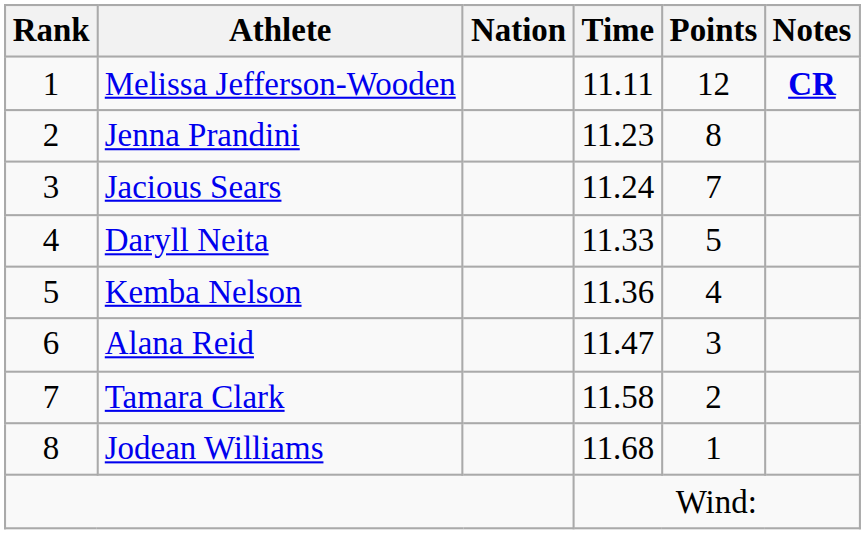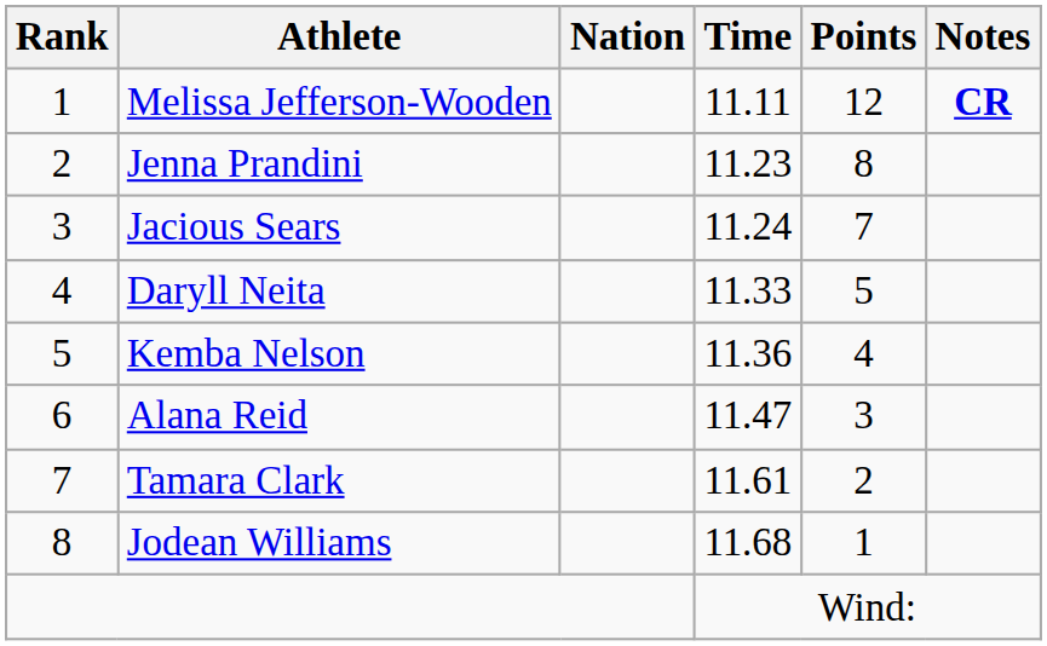 <table class="wikitable mw-datatable sortable" style="text-align:center;">
 <tr>
 <th scope="col" style="width: 10px;">Rank</th>
 <th scope="col">Athlete</th>
 <th scope="col">Nation</th>
 <th scope="col">Time</th>
 <th scope="col">Points</th>
 <th scope="col">Notes</th>
 </tr>
 <tr>
 <td>1</td>
 <td align="left"><a href='#'>Melissa Jefferson-Wooden</a> </td>
 <td align="left"></td>
 <td>11.11</td>
 <td>12</td>
 <td><strong><a href='#'>CR</a></strong></td>
 </tr>
 <tr>
 <td>2</td>
 <td align="left"><a href='#'>Jenna Prandini</a> </td>
 <td align="left"></td>
 <td>11.23</td>
 <td>8</td>
 <td></td>
 </tr>
 <tr>
 <td>3</td>
 <td align="left"><a href='#'>Jacious Sears</a> </td>
 <td align="left"></td>
 <td>11.24</td>
 <td>7</td>
 <td></td>
 </tr>
 <tr>
 <td>4</td>
 <td align="left"><a href='#'>Daryll Neita</a> </td>
 <td align="left"></td>
 <td>11.33</td>
 <td>5</td>
 <td></td>
 </tr>
 <tr>
 <td>5</td>
 <td align=left><a href='#'>Kemba Nelson</a> </td>
 <td align=left></td>
 <td>11.36</td>
 <td>4</td>
 <td></td>
 </tr>
 <tr>
 <td>6</td>
 <td align="left"><a href='#'>Alana Reid</a> </td>
 <td align="left"></td>
 <td>11.47</td>
 <td>3</td>
 <td></td>
 </tr>
 <tr>
 <td>7</td>
 <td align="left"><a href='#'>Tamara Clark</a> </td>
 <td align="left"></td>
-<td>11.58</td>
+<td>11.61</td>
 <td>2</td>
 <td></td>
 </tr>
 <tr>
 <td>8</td>
 <td align="left"><a href='#'>Jodean Williams</a> </td>
 <td align="left"></td>
 <td>11.68</td>
 <td>1</td>
 <td></td>
 </tr>
 <tr class="sortbottom">
 <td colspan="3"></td>
 <td colspan="3">Wind: </td>
 </tr>
 </table>
